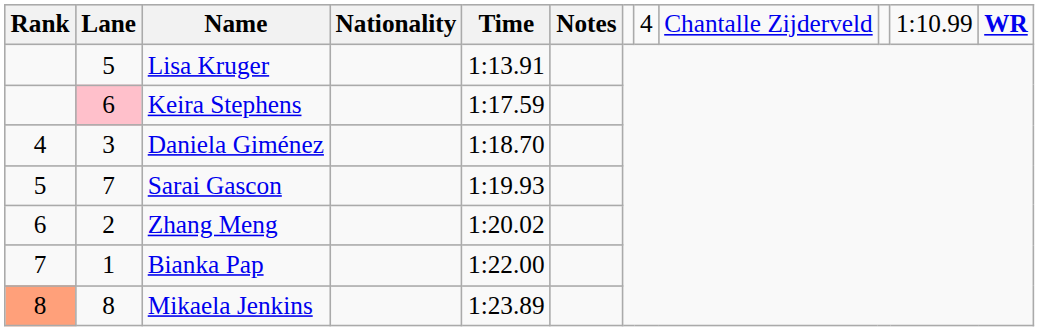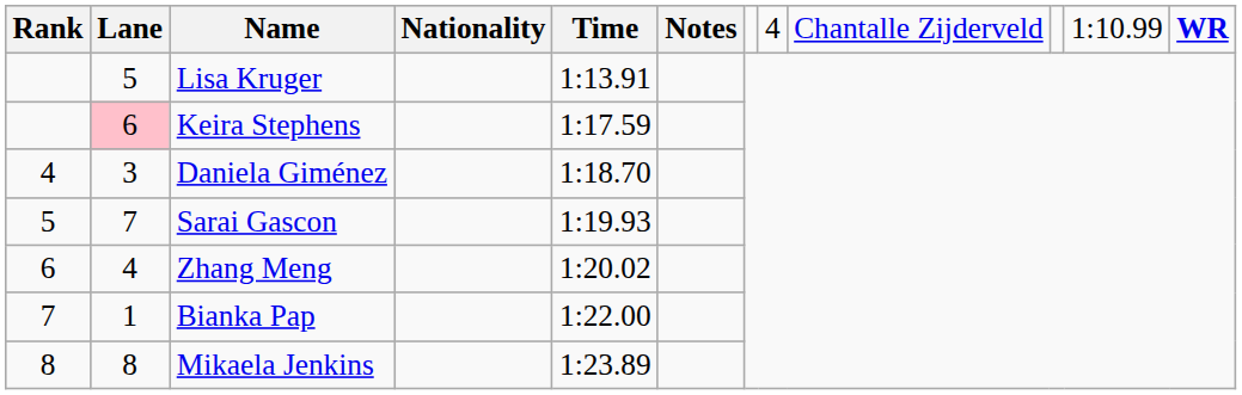 <table class="wikitable sortable" style="text-align:center">
 <tr>
 <th>Rank</th>
 <th>Lane</th>
 <th>Name</th>
 <th>Nationality</th>
 <th>Time</th>
 <th>Notes</th>
 <td></td>
 <td>4</td>
 <td align=left><a href='#'>Chantalle Zijderveld</a></td>
 <td align=left></td>
 <td>1:10.99</td>
 <td><strong><a href='#'>WR</a></strong></td>
 </tr>
 <tr>
 <td></td>
 <td>5</td>
 <td align=left><a href='#'>Lisa Kruger</a></td>
 <td align=left></td>
 <td>1:13.91</td>
 <td></td>
 </tr>
 <tr>
 <td></td>
 <td style="background: pink;">6</td>
 <td align=left><a href='#'>Keira Stephens</a></td>
 <td align=left></td>
 <td>1:17.59</td>
 <td></td>
 </tr>
 <tr>
 <td>4</td>
 <td>3</td>
 <td align=left><a href='#'>Daniela Giménez</a></td>
 <td align=left></td>
 <td>1:18.70</td>
 <td></td>
 </tr>
 <tr>
 <td>5</td>
 <td>7</td>
 <td align=left><a href='#'>Sarai Gascon</a></td>
 <td align=left></td>
 <td>1:19.93</td>
 <td></td>
 </tr>
 <tr>
 <td>6</td>
-<td>2</td>
+<td>4</td>
 <td align=left><a href='#'>Zhang Meng</a></td>
 <td align=left></td>
 <td>1:20.02</td>
 <td></td>
 </tr>
 <tr>
 <td>7</td>
 <td>1</td>
 <td align=left><a href='#'>Bianka Pap</a></td>
 <td align=left></td>
 <td>1:22.00</td>
 <td></td>
 </tr>
 <tr>
-<td style="background: lightsalmon;">8</td>
+<td>8</td>
 <td>8</td>
 <td align=left><a href='#'>Mikaela Jenkins</a></td>
 <td align=left></td>
 <td>1:23.89</td>
 <td></td>
 </tr>
 </table>
